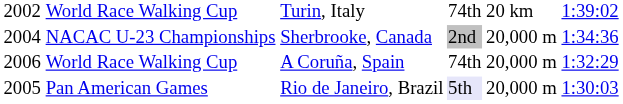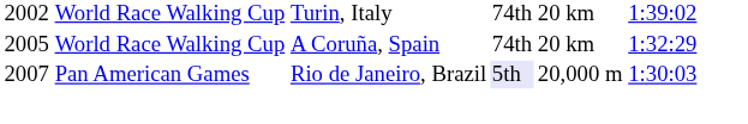 <table>
 <tr>
 <td>2002</td>
 <td><a href='#'>World Race Walking Cup</a></td>
 <td><a href='#'>Turin</a>, Italy</td>
 <td>74th</td>
 <td>20 km</td>
 <td><a href='#'>1:39:02</a></td>
 </tr>
 <tr>
-<td>2004</td>
-<td><a href='#'>NACAC U-23 Championships</a></td>
-<td><a href='#'>Sherbrooke</a>, <a href='#'>Canada</a></td>
-<td bgcolor=silver>2nd</td>
-<td>20,000 m</td>
-<td><a href='#'>1:34:36</a></td>
-</tr>
-<tr>
-<td>2006</td>
+<td>2005</td>
 <td><a href='#'>World Race Walking Cup</a></td>
 <td><a href='#'>A Coruña</a>, <a href='#'>Spain</a></td>
 <td>74th</td>
-<td>20,000 m</td>
+<td>20 km</td>
 <td><a href='#'>1:32:29</a></td>
 </tr>
 <tr>
-<td>2005</td>
+<td>2007</td>
 <td><a href='#'>Pan American Games</a></td>
 <td><a href='#'>Rio de Janeiro</a>, Brazil</td>
 <td style="background: lavender;">5th</td>
 <td>20,000 m</td>
 <td><a href='#'>1:30:03</a></td>
 </tr>
 </table>
